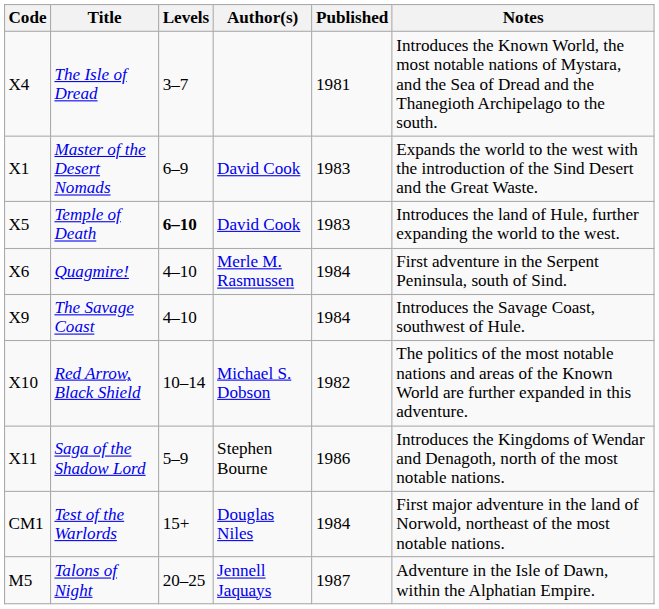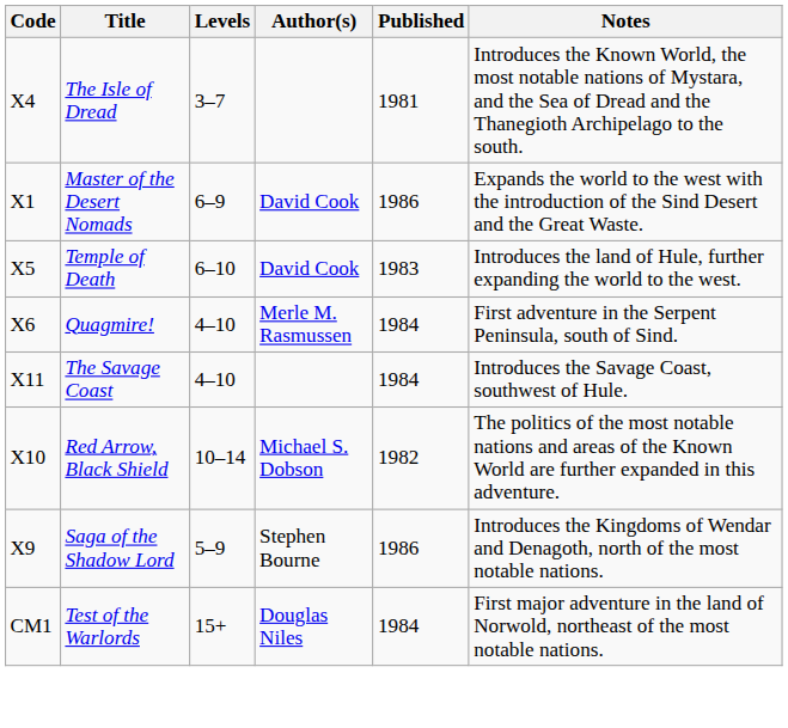 <table class="wikitable">
 <tr>
 <th>Code</th>
 <th>Title</th>
 <th>Levels</th>
 <th>Author(s)</th>
 <th>Published</th>
 <th>Notes</th>
 </tr>
 <tr>
 <td>X4</td>
 <td><em><a href='#'>The Isle of Dread</a></em></td>
 <td>3–7</td>
 <td></td>
 <td>1981</td>
 <td>Introduces the Known World, the most notable nations of Mystara, and the Sea of Dread and the Thanegioth Archipelago to the south.</td>
 </tr>
 <tr>
 <td>X1</td>
 <td><em><a href='#'>Master of the Desert Nomads</a></em></td>
 <td>6–9</td>
 <td><a href='#'>David Cook</a></td>
-<td>1983</td>
+<td>1986</td>
 <td>Expands the world to the west with the introduction of the Sind Desert and the Great Waste.</td>
 </tr>
 <tr>
 <td>X5</td>
 <td><em><a href='#'>Temple of Death</a></em></td>
-<td><strong>6–10</strong></td>
+<td>6–10</td>
 <td><a href='#'>David Cook</a></td>
 <td>1983</td>
 <td>Introduces the land of Hule, further expanding the world to the west.</td>
 </tr>
 <tr>
 <td>X6</td>
 <td><em><a href='#'>Quagmire!</a></em></td>
 <td>4–10</td>
 <td><a href='#'>Merle M. Rasmussen</a></td>
 <td>1984</td>
 <td>First adventure in the Serpent Peninsula, south of Sind.</td>
 </tr>
 <tr>
-<td>X9</td>
+<td>X11</td>
 <td><em><a href='#'>The Savage Coast</a></em></td>
 <td>4–10</td>
 <td></td>
 <td>1984</td>
 <td>Introduces the Savage Coast, southwest of Hule.</td>
 </tr>
 <tr>
 <td>X10</td>
 <td><em><a href='#'>Red Arrow, Black Shield</a></em></td>
 <td>10–14</td>
 <td><a href='#'>Michael S. Dobson</a></td>
 <td>1982</td>
 <td>The politics of the most notable nations and areas of the Known World are further expanded in this adventure.</td>
 </tr>
 <tr>
-<td>X11</td>
+<td>X9</td>
 <td><em><a href='#'>Saga of the Shadow Lord</a></em></td>
 <td>5–9</td>
 <td>Stephen Bourne</td>
 <td>1986</td>
 <td>Introduces the Kingdoms of Wendar and Denagoth, north of the most notable nations.</td>
 </tr>
 <tr>
 <td>CM1</td>
 <td><em><a href='#'>Test of the Warlords</a></em></td>
 <td>15+</td>
 <td><a href='#'>Douglas Niles</a></td>
 <td>1984</td>
 <td>First major adventure in the land of Norwold, northeast of the most notable nations.</td>
 </tr>
-<tr>
-<td>M5</td>
-<td><em><a href='#'>Talons of Night</a></em></td>
-<td>20–25</td>
-<td><a href='#'>Jennell Jaquays</a></td>
-<td>1987</td>
-<td>Adventure in the Isle of Dawn, within the Alphatian Empire.</td>
-</tr>
 </table>
